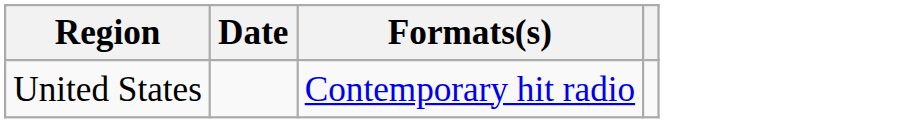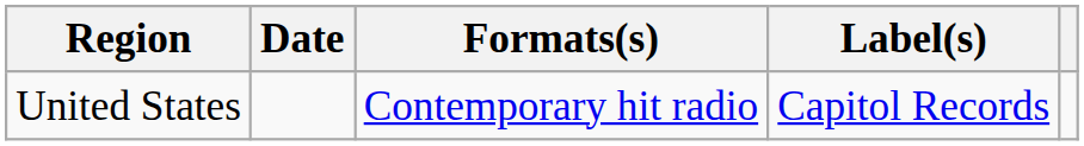 <table class="wikitable plainrowheaders" style="text-align:left">
 <tr>
 <th scope="col">Region</th>
 <th scope="col">Date</th>
 <th scope="col">Formats(s)</th>
+<th scope="col">Label(s)</th>
 <th scope="col"></th>
 </tr>
 <tr>
 <td>United States</td>
 <td></td>
 <td><a href='#'>Contemporary hit radio</a></td>
+<td><a href='#'>Capitol Records</a></td>
 <td align="center"></td>
 </tr>
 </table>
